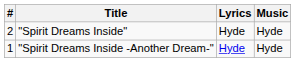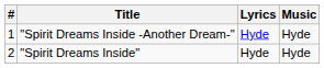 <table class="wikitable">
 <tr>
 <th>#</th>
 <th>Title</th>
 <th>Lyrics</th>
 <th>Music</th>
 </tr>
 <tr>
+<td>1</td>
+<td>"Spirit Dreams Inside -Another Dream-"</td>
+<td><a href='#'>Hyde</a></td>
+<td>Hyde</td>
+</tr>
+<tr>
 <td>2</td>
 <td>"Spirit Dreams Inside"</td>
 <td>Hyde</td>
 <td>Hyde</td>
 </tr>
-<tr>
-<td>1</td>
-<td>"Spirit Dreams Inside -Another Dream-"</td>
-<td><a href='#'>Hyde</a></td>
-<td>Hyde</td>
-</tr>
 </table>
